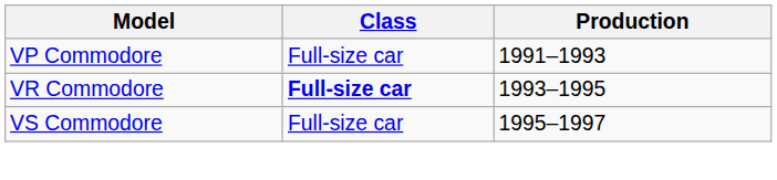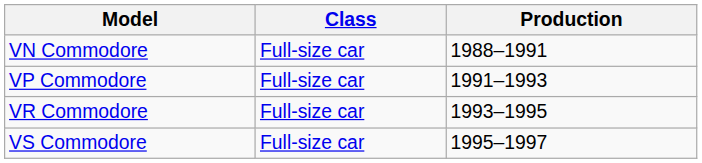 <table class="wikitable">
 <tr>
 <th style="width:200px;">Model</th>
 <th style="width:150px;"><a href='#'>Class</a></th>
 <th style="width:200px;">Production</th>
+</tr>
+<tr>
+<td valign="top"><a href='#'>VN Commodore</a></td>
+<td valign="top"><a href='#'>Full-size car</a></td>
+<td valign="top">1988–1991</td>
 </tr>
 <tr>
 <td valign="top"><a href='#'>VP Commodore</a></td>
 <td valign="top"><a href='#'>Full-size car</a></td>
 <td valign="top">1991–1993</td>
 </tr>
 <tr>
 <td valign="top"><a href='#'>VR Commodore</a></td>
-<td valign="top"><strong><a href='#'>Full-size car</a></strong></td>
+<td valign="top"><a href='#'>Full-size car</a></td>
 <td valign="top">1993–1995</td>
 </tr>
 <tr>
 <td valign="top"><a href='#'>VS Commodore</a></td>
 <td valign="top"><a href='#'>Full-size car</a></td>
 <td valign="top">1995–1997</td>
 </tr>
 </table>
